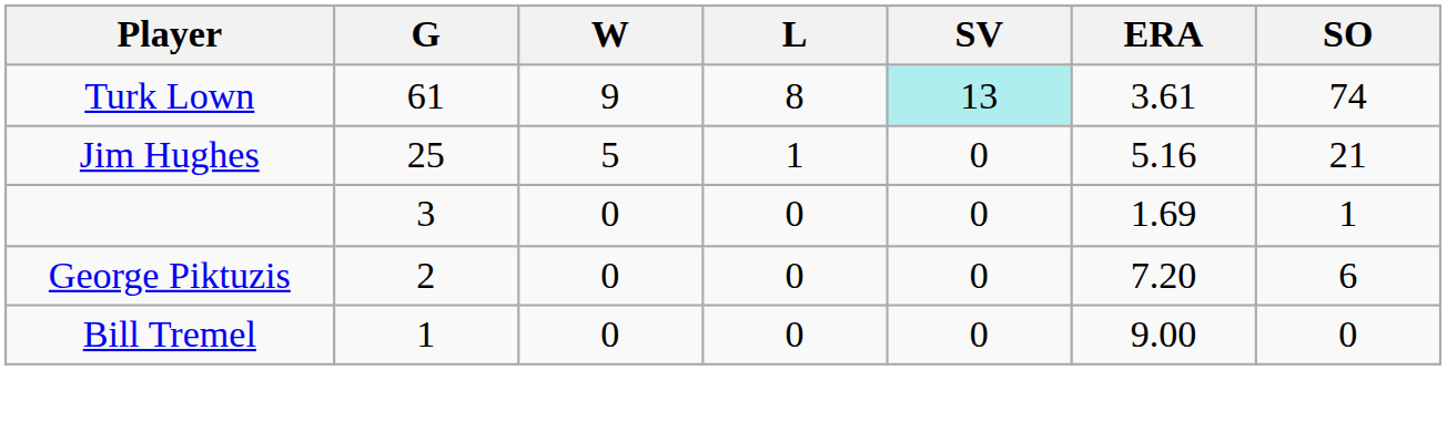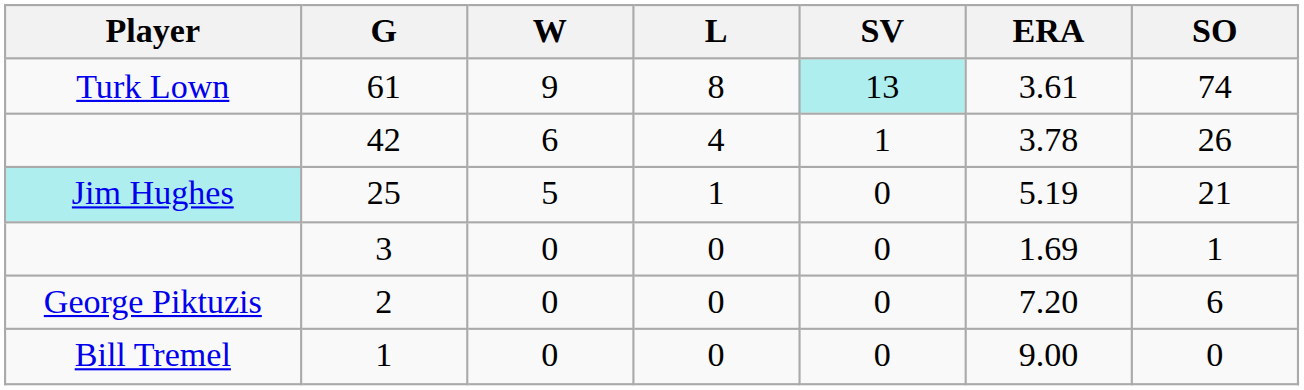 <table class="wikitable sortable">
 <tr>
 <th bgcolor="#DDDDFF" width="16%">Player</th>
 <th bgcolor="#DDDDFF" width="9%">G</th>
 <th bgcolor="#DDDDFF" width="9%">W</th>
 <th bgcolor="#DDDDFF" width="9%">L</th>
 <th bgcolor="#DDDDFF" width="9%">SV</th>
 <th bgcolor="#DDDDFF" width="9%">ERA</th>
 <th bgcolor="#DDDDFF" width="9%">SO</th>
 </tr>
 <tr align="center">
 <td><a href='#'>Turk Lown</a></td>
 <td>61</td>
 <td>9</td>
 <td>8</td>
 <td style="background: paleturquoise;">13</td>
 <td>3.61</td>
 <td>74</td>
 </tr>
 <tr align="center">
-<td><a href='#'>Jim Hughes</a></td>
+<td></td>
+<td>42</td>
+<td>6</td>
+<td>4</td>
+<td>1</td>
+<td>3.78</td>
+<td>26</td>
+</tr>
+<tr align="center">
+<td style="background: paleturquoise;"><a href='#'>Jim Hughes</a></td>
 <td>25</td>
 <td>5</td>
 <td>1</td>
 <td>0</td>
-<td>5.16</td>
+<td>5.19</td>
 <td>21</td>
 </tr>
 <tr align="center">
 <td></td>
 <td>3</td>
 <td>0</td>
 <td>0</td>
 <td>0</td>
 <td>1.69</td>
 <td>1</td>
 </tr>
 <tr align="center">
 <td><a href='#'>George Piktuzis</a></td>
 <td>2</td>
 <td>0</td>
 <td>0</td>
 <td>0</td>
 <td>7.20</td>
 <td>6</td>
 </tr>
 <tr align="center">
 <td><a href='#'>Bill Tremel</a></td>
 <td>1</td>
 <td>0</td>
 <td>0</td>
 <td>0</td>
 <td>9.00</td>
 <td>0</td>
 </tr>
 </table>
